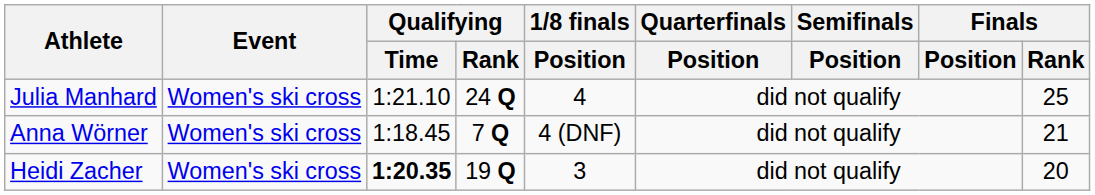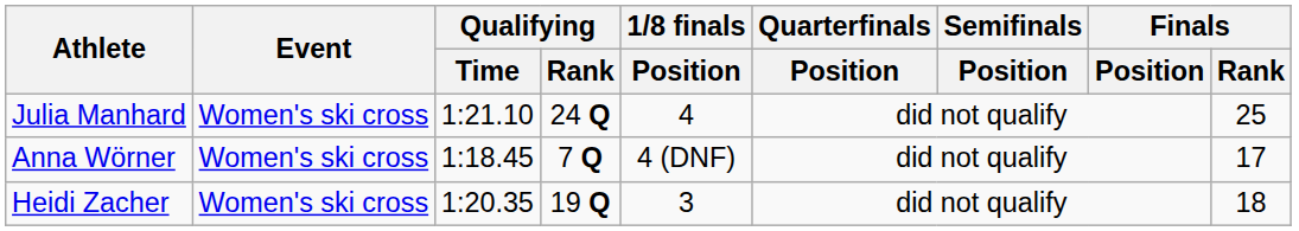 <table class="wikitable">
 <tr>
 <th rowspan="2">Athlete</th>
 <th rowspan="2">Event</th>
 <th colspan="2">Qualifying</th>
 <th>1/8 finals</th>
 <th>Quarterfinals</th>
 <th>Semifinals</th>
 <th colspan=2>Finals</th>
 </tr>
 <tr>
 <th>Time</th>
 <th>Rank</th>
 <th>Position</th>
 <th>Position</th>
 <th>Position</th>
 <th>Position</th>
 <th>Rank</th>
 </tr>
 <tr>
 <td><a href='#'>Julia Manhard</a></td>
 <td><a href='#'>Women's ski cross</a></td>
 <td align="center">1:21.10</td>
 <td align="center">24 <strong>Q</strong></td>
 <td align="center">4</td>
 <td colspan=3 align="center">did not qualify</td>
 <td align="center">25</td>
 </tr>
 <tr>
 <td><a href='#'>Anna Wörner</a></td>
 <td><a href='#'>Women's ski cross</a></td>
 <td align="center">1:18.45</td>
 <td align="center">7 <strong>Q</strong></td>
 <td align="center">4 (DNF)</td>
 <td colspan=3 align="center">did not qualify</td>
-<td align="center">21</td>
+<td align="center">17</td>
 </tr>
 <tr>
 <td><a href='#'>Heidi Zacher</a></td>
 <td><a href='#'>Women's ski cross</a></td>
-<td align="center"><strong>1:20.35</strong></td>
+<td align="center">1:20.35</td>
 <td align="center">19 <strong>Q</strong></td>
 <td align="center">3</td>
 <td colspan=3 align="center">did not qualify</td>
-<td align="center">20</td>
+<td align="center">18</td>
 </tr>
 </table>
